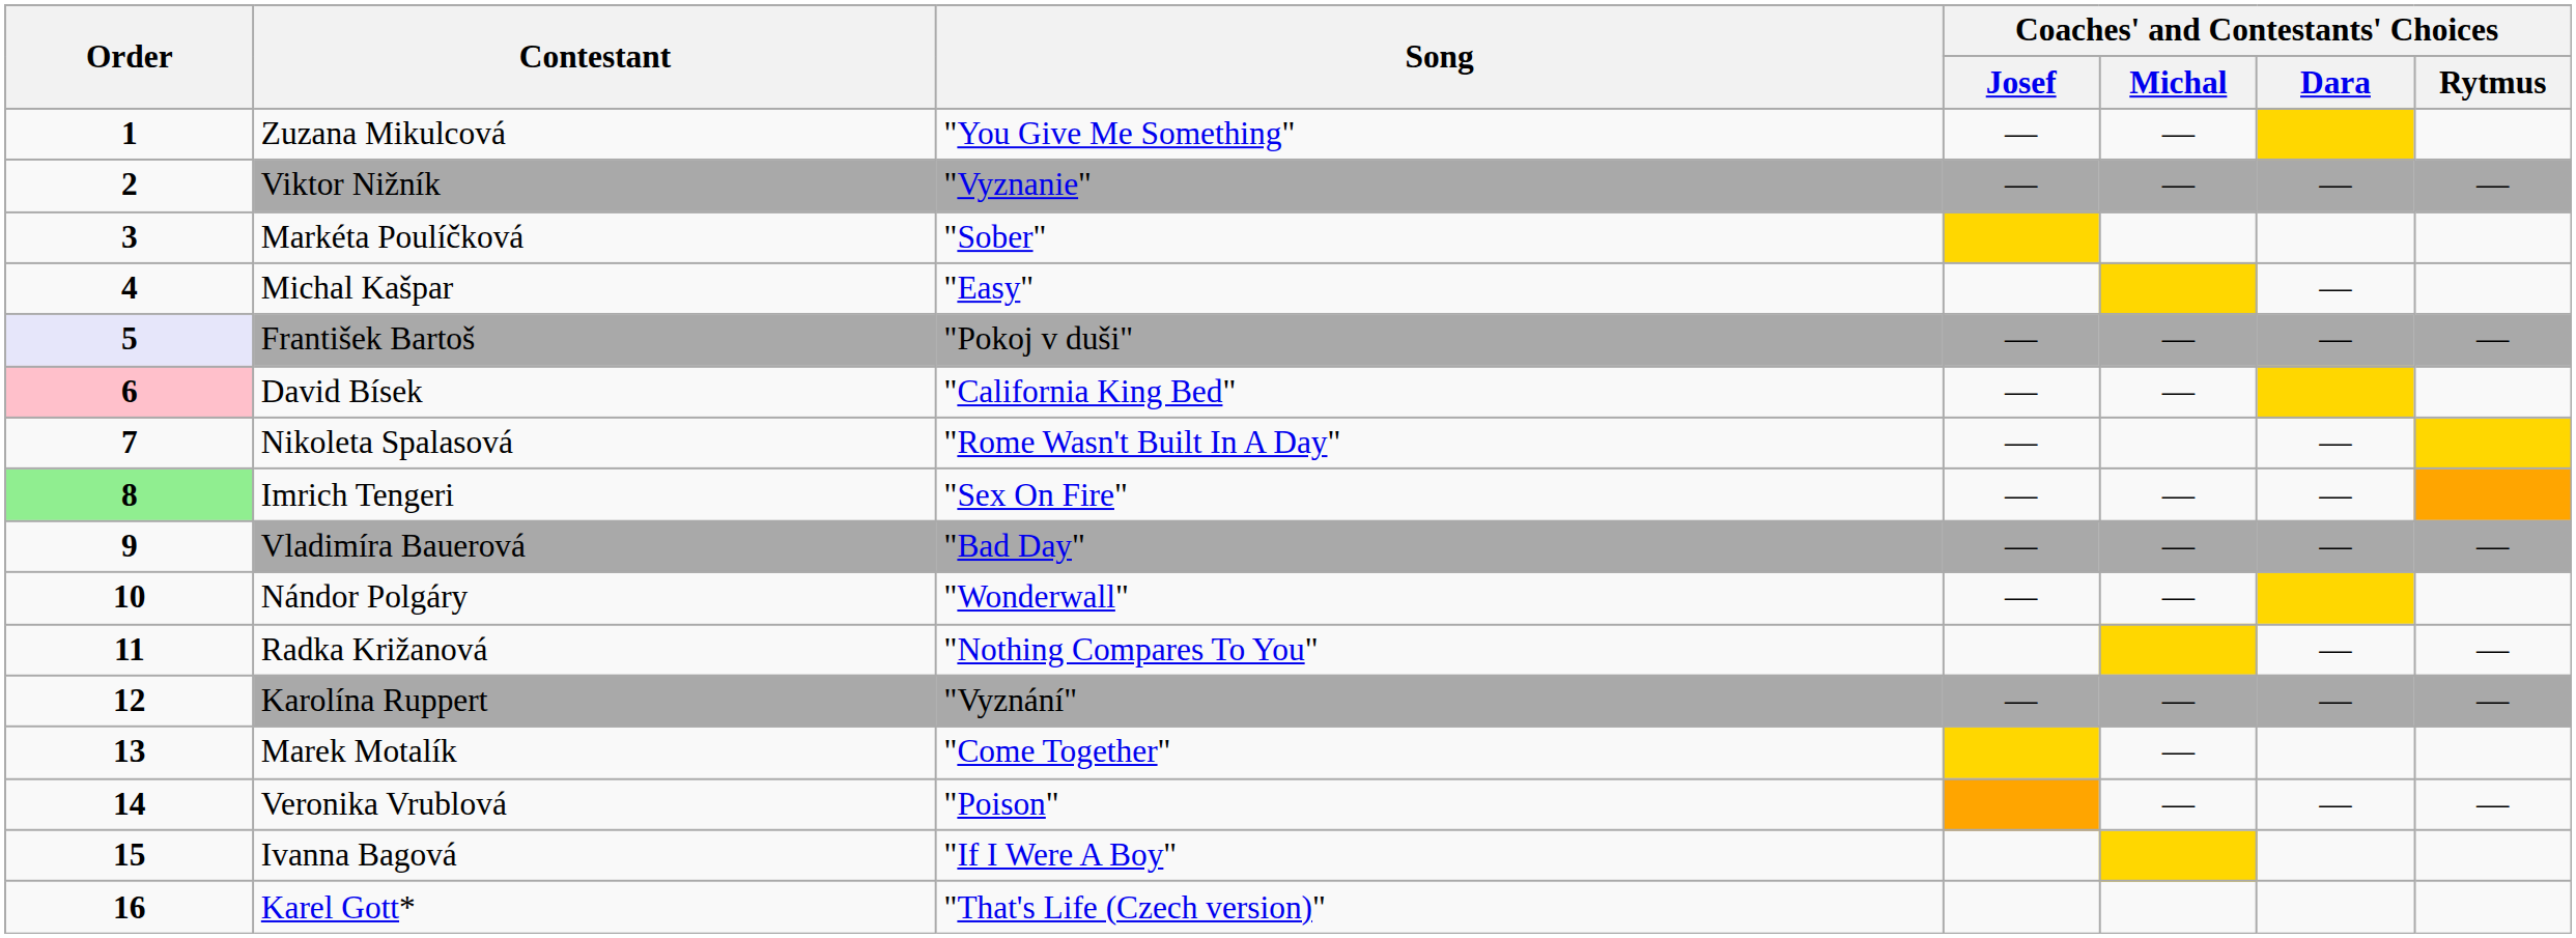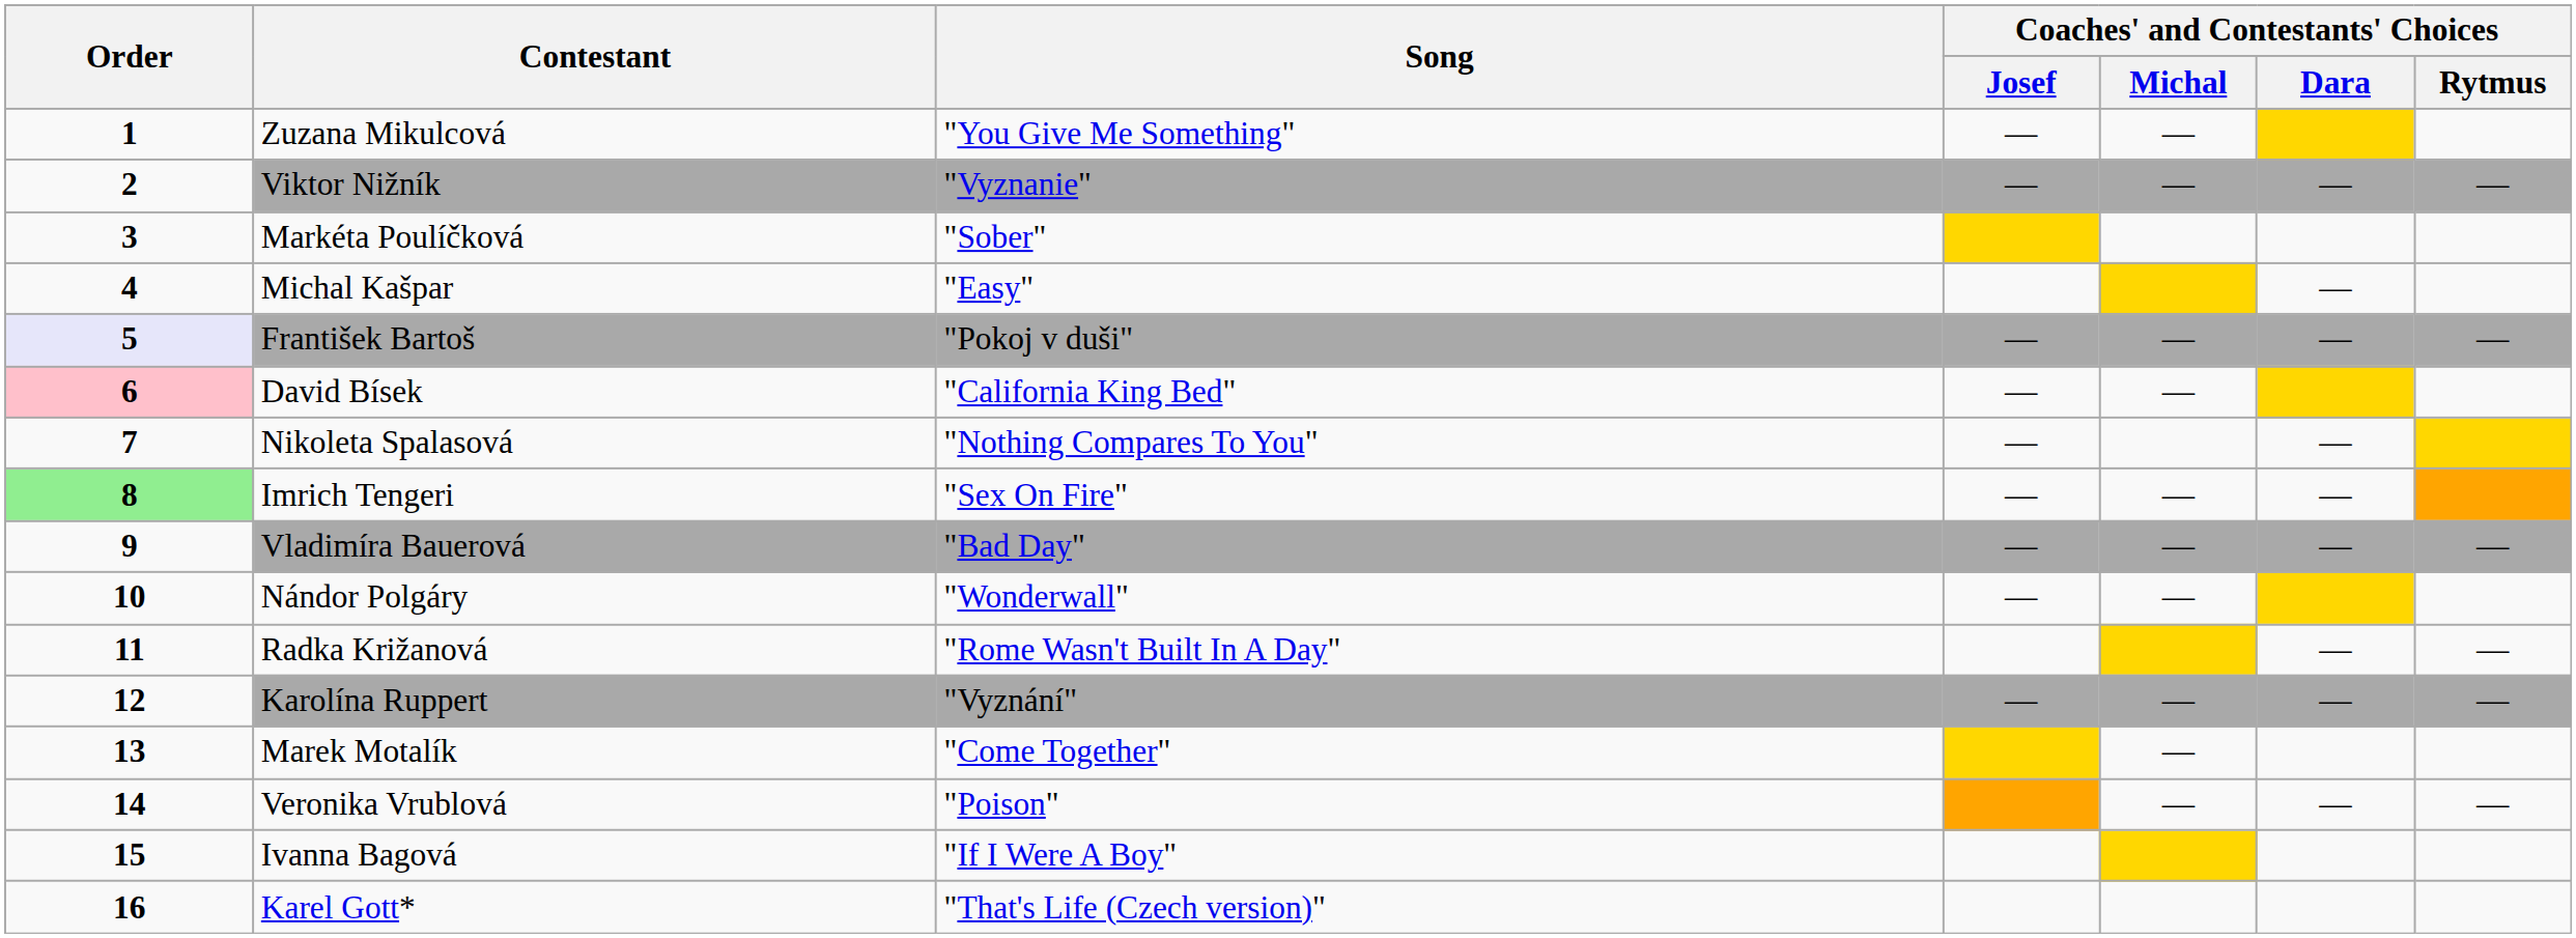 <table class="wikitable" style="width:100%;">
 <tr>
 <th rowspan=2>Order</th>
 <th rowspan=2>Contestant</th>
 <th rowspan=2>Song</th>
 <th colspan=4>Coaches' and Contestants' Choices</th>
 </tr>
 <tr>
 <th width="70"><a href='#'>Josef</a></th>
 <th width="70"><a href='#'>Michal</a></th>
 <th width="70"><a href='#'>Dara</a></th>
 <th width="70">Rytmus</th>
 </tr>
 <tr>
 <td align="center"><strong>1</strong></td>
 <td>Zuzana Mikulcová</td>
 <td>"<a href='#'>You Give Me Something</a>"</td>
 <td align="center">—</td>
 <td align="center">—</td>
 <td style="background:gold;text-align:center;"></td>
 <td style="text-align:center;"></td>
 </tr>
 <tr>
 <td align="center"><strong>2</strong></td>
 <td style="background:darkgrey;text-align:left;">Viktor Nižník</td>
 <td style="background:darkgrey;text-align:left;">"<a href='#'>Vyznanie</a>"</td>
 <td style="background:darkgrey;text-align:center;">—</td>
 <td style="background:darkgrey;text-align:center;">—</td>
 <td style="background:darkgrey;text-align:center;">—</td>
 <td style="background:darkgrey;text-align:center;">—</td>
 </tr>
 <tr>
 <td align="center"><strong>3</strong></td>
 <td>Markéta Poulíčková</td>
 <td>"<a href='#'>Sober</a>"</td>
 <td style="background:gold;text-align:center;"></td>
 <td style="text-align:center;"></td>
 <td style="text-align:center;"></td>
 <td style="text-align:center;"></td>
 </tr>
 <tr>
 <td align="center"><strong>4</strong></td>
 <td>Michal Kašpar</td>
 <td>"<a href='#'>Easy</a>"</td>
 <td style="text-align:center;"></td>
 <td style="background:gold;text-align:center;"></td>
 <td align="center">—</td>
 <td style="text-align:center;"></td>
 </tr>
 <tr>
 <td align="center" style="background: lavender;"><strong>5</strong></td>
 <td style="background:darkgrey;text-align:left;">František Bartoš</td>
 <td style="background:darkgrey;text-align:left;">"Pokoj v duši"</td>
 <td style="background:darkgrey;text-align:center;">—</td>
 <td style="background:darkgrey;text-align:center;">—</td>
 <td style="background:darkgrey;text-align:center;">—</td>
 <td style="background:darkgrey;text-align:center;">—</td>
 </tr>
 <tr>
 <td align="center" style="background: pink;"><strong>6</strong></td>
 <td>David Bísek</td>
 <td>"<a href='#'>California King Bed</a>"</td>
 <td align="center">—</td>
 <td align="center">—</td>
 <td style="background:gold;text-align:center;"></td>
 <td style="text-align:center;"></td>
 </tr>
 <tr>
 <td align="center"><strong>7</strong></td>
 <td>Nikoleta Spalasová</td>
-<td>"<a href='#'>Rome Wasn't Built In A Day</a>"</td>
+<td>"<a href='#'>Nothing Compares To You</a>"</td>
 <td align="center">—</td>
 <td style="text-align:center;"></td>
 <td align="center">—</td>
 <td style="background:gold;text-align:center;"></td>
 </tr>
 <tr>
 <td align="center" style="background: lightgreen;"><strong>8</strong></td>
 <td>Imrich Tengeri</td>
 <td>"<a href='#'>Sex On Fire</a>"</td>
 <td align="center">—</td>
 <td align="center">—</td>
 <td align="center">—</td>
 <td style="background:orange;text-align:center;"></td>
 </tr>
 <tr>
 <td align="center"><strong>9</strong></td>
 <td style="background:darkgrey;text-align:left;">Vladimíra Bauerová</td>
 <td style="background:darkgrey;text-align:left;">"<a href='#'>Bad Day</a>"</td>
 <td style="background:darkgrey;text-align:center;">—</td>
 <td style="background:darkgrey;text-align:center;">—</td>
 <td style="background:darkgrey;text-align:center;">—</td>
 <td style="background:darkgrey;text-align:center;">—</td>
 </tr>
 <tr>
 <td align="center"><strong>10</strong></td>
 <td>Nándor Polgáry</td>
 <td>"<a href='#'>Wonderwall</a>"</td>
 <td align="center">—</td>
 <td align="center">—</td>
 <td style="background:gold;text-align:center;"></td>
 <td style="text-align:center;"></td>
 </tr>
 <tr>
 <td align="center"><strong>11</strong></td>
 <td>Radka Križanová</td>
-<td>"<a href='#'>Nothing Compares To You</a>"</td>
+<td>"<a href='#'>Rome Wasn't Built In A Day</a>"</td>
 <td style="text-align:center;"></td>
 <td style="background:gold;text-align:center;"></td>
 <td align="center">—</td>
 <td align="center">—</td>
 </tr>
 <tr>
 <td align="center"><strong>12</strong></td>
 <td style="background:darkgrey;text-align:left;">Karolína Ruppert</td>
 <td style="background:darkgrey;text-align:left;">"Vyznání"</td>
 <td style="background:darkgrey;text-align:center;">—</td>
 <td style="background:darkgrey;text-align:center;">—</td>
 <td style="background:darkgrey;text-align:center;">—</td>
 <td style="background:darkgrey;text-align:center;">—</td>
 </tr>
 <tr>
 <td align="center"><strong>13</strong></td>
 <td>Marek Motalík</td>
 <td>"<a href='#'>Come Together</a>"</td>
 <td style="background:gold;text-align:center;"></td>
 <td align="center">—</td>
 <td style="text-align:center;"></td>
 <td style="text-align:center;"></td>
 </tr>
 <tr>
 <td align="center"><strong>14</strong></td>
 <td>Veronika Vrublová</td>
 <td>"<a href='#'>Poison</a>"</td>
 <td style="background:orange;text-align:center;"></td>
 <td align="center">—</td>
 <td align="center">—</td>
 <td align="center">—</td>
 </tr>
 <tr>
 <td align="center"><strong>15</strong></td>
 <td>Ivanna Bagová</td>
 <td>"<a href='#'>If I Were A Boy</a>"</td>
 <td style="text-align:center;"></td>
 <td style="background:gold;text-align:center;"></td>
 <td style="text-align:center;"></td>
 <td style="text-align:center;"></td>
 </tr>
 <tr>
 <td align="center"><strong>16</strong></td>
 <td><a href='#'>Karel Gott</a>*</td>
 <td>"<a href='#'>That's Life (Czech version)</a>"</td>
 <td style="text-align:center;"></td>
 <td style="text-align:center;"></td>
 <td style="text-align:center;"></td>
 <td style="text-align:center;"></td>
 </tr>
 </table>
